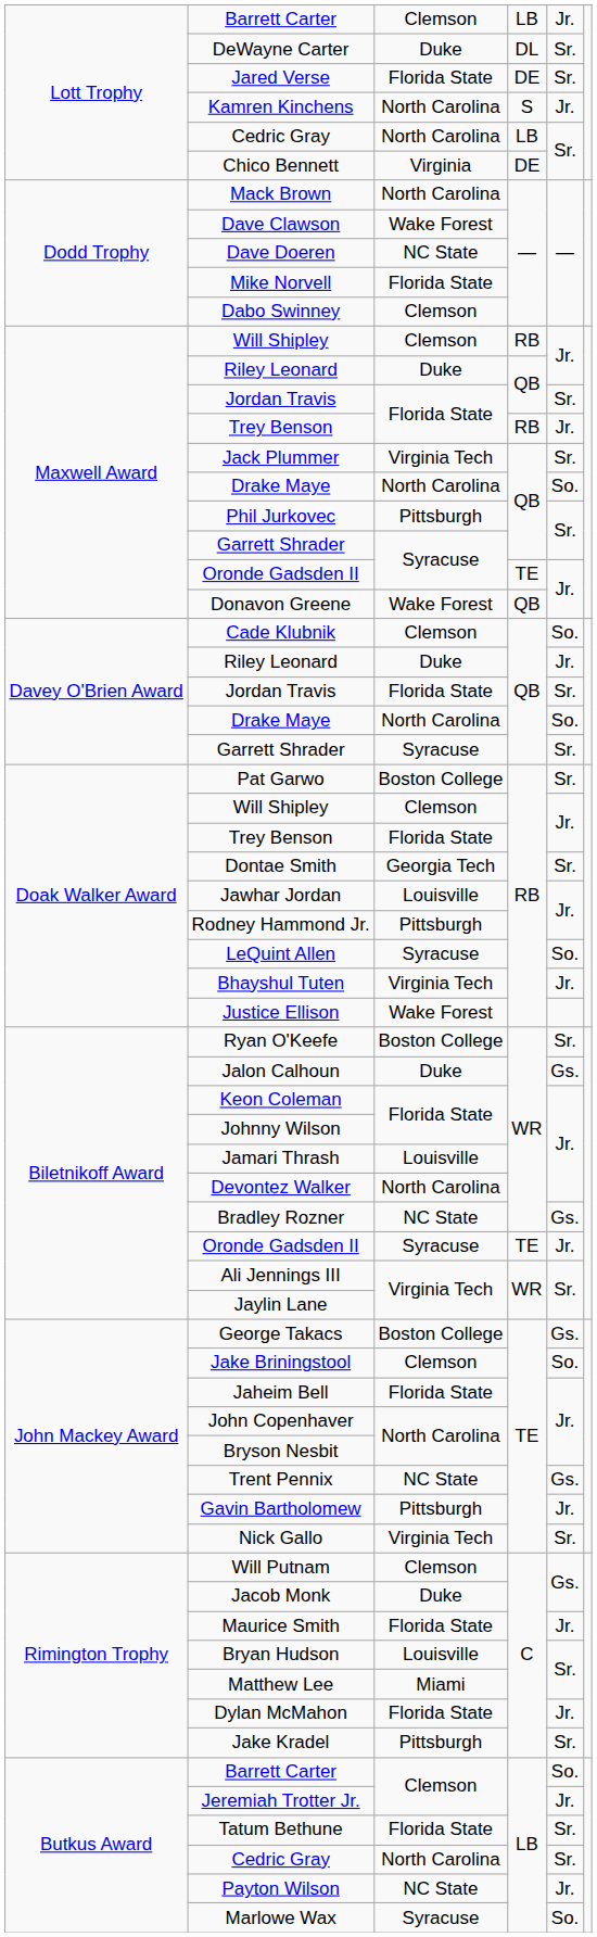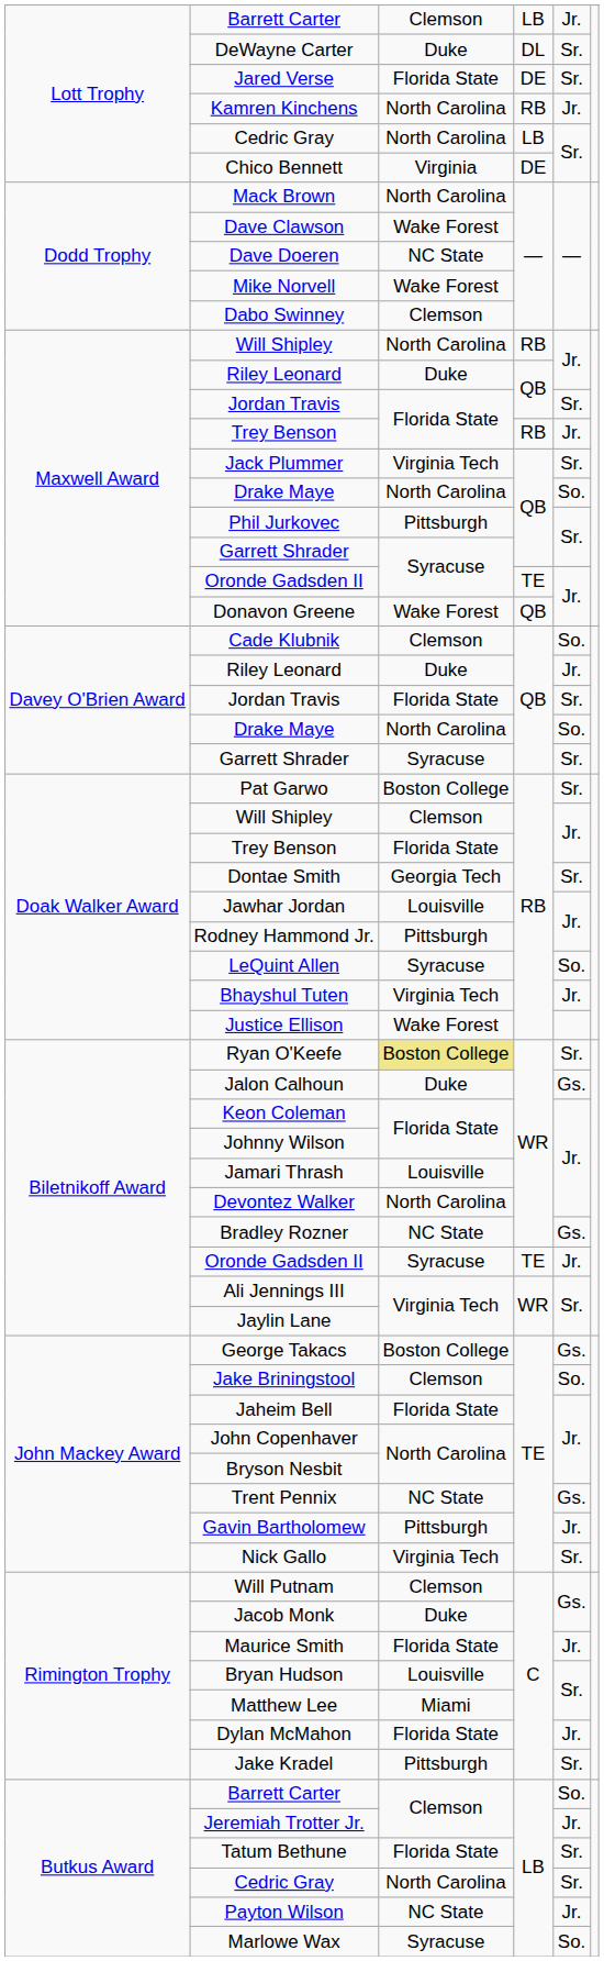 <table class="wikitable" style="text-align:center;">
 <tr>
 <td rowspan=6><a href='#'>Lott Trophy</a></td>
 <td><a href='#'>Barrett Carter</a></td>
 <td>Clemson</td>
 <td>LB</td>
 <td>Jr.</td>
 <td rowspan=6></td>
 </tr>
 <tr>
 <td>DeWayne Carter</td>
 <td>Duke</td>
 <td>DL</td>
 <td> Sr.</td>
 </tr>
 <tr>
 <td><a href='#'>Jared Verse</a></td>
 <td>Florida State</td>
 <td>DE</td>
 <td>Sr.</td>
 </tr>
 <tr>
 <td><a href='#'>Kamren Kinchens</a></td>
 <td>North Carolina</td>
-<td>S</td>
+<td>RB</td>
 <td>Jr.</td>
 </tr>
 <tr>
 <td>Cedric Gray</td>
 <td>North Carolina</td>
 <td>LB</td>
 <td rowspan=2>Sr.</td>
 </tr>
 <tr>
 <td>Chico Bennett</td>
 <td>Virginia</td>
 <td>DE</td>
 </tr>
 <tr>
 <td rowspan=5><a href='#'>Dodd Trophy</a></td>
 <td><a href='#'>Mack Brown</a></td>
 <td>North Carolina</td>
 <td rowspan=5>—</td>
 <td rowspan=5>—</td>
 <td rowspan=5></td>
 </tr>
 <tr>
 <td><a href='#'>Dave Clawson</a></td>
 <td>Wake Forest</td>
 </tr>
 <tr>
 <td><a href='#'>Dave Doeren</a></td>
 <td>NC State</td>
 </tr>
 <tr>
 <td><a href='#'>Mike Norvell</a></td>
-<td>Florida State</td>
+<td>Wake Forest</td>
 </tr>
 <tr>
 <td><a href='#'>Dabo Swinney</a></td>
 <td>Clemson</td>
 </tr>
 <tr>
 <td rowspan=10><a href='#'>Maxwell Award</a></td>
 <td><a href='#'>Will Shipley</a></td>
-<td>Clemson</td>
+<td>North Carolina</td>
 <td>RB</td>
 <td rowspan=2>Jr.</td>
 <td rowspan=10></td>
 </tr>
 <tr>
 <td><a href='#'>Riley Leonard</a></td>
 <td>Duke</td>
 <td rowspan=2>QB</td>
 </tr>
 <tr>
 <td><a href='#'>Jordan Travis</a></td>
 <td rowspan=2>Florida State</td>
 <td>Sr.</td>
 </tr>
 <tr>
 <td><a href='#'>Trey Benson</a></td>
 <td>RB</td>
 <td>Jr.</td>
 </tr>
 <tr>
 <td><a href='#'>Jack Plummer</a></td>
 <td>Virginia Tech</td>
 <td rowspan=4>QB</td>
 <td>Sr.</td>
 </tr>
 <tr>
 <td><a href='#'>Drake Maye</a></td>
 <td>North Carolina</td>
 <td>So.</td>
 </tr>
 <tr>
 <td><a href='#'>Phil Jurkovec</a></td>
 <td>Pittsburgh</td>
 <td rowspan=2>Sr.</td>
 </tr>
 <tr>
 <td><a href='#'>Garrett Shrader</a></td>
 <td rowspan=2>Syracuse</td>
 </tr>
 <tr>
 <td><a href='#'>Oronde Gadsden II</a></td>
 <td>TE</td>
 <td rowspan=2>Jr.</td>
 </tr>
 <tr>
 <td>Donavon Greene</td>
 <td>Wake Forest</td>
 <td>QB</td>
 </tr>
 <tr>
 <td rowspan=5><a href='#'>Davey O'Brien Award</a></td>
 <td><a href='#'>Cade Klubnik</a></td>
 <td>Clemson</td>
 <td rowspan=5>QB</td>
 <td>So.</td>
 <td rowspan=5></td>
 </tr>
 <tr>
 <td>Riley Leonard</td>
 <td>Duke</td>
 <td>Jr.</td>
 </tr>
 <tr>
 <td>Jordan Travis</td>
 <td>Florida State</td>
 <td>Sr.</td>
 </tr>
 <tr>
 <td><a href='#'>Drake Maye</a></td>
 <td>North Carolina</td>
 <td>So.</td>
 </tr>
 <tr>
 <td>Garrett Shrader</td>
 <td>Syracuse</td>
 <td>Sr.</td>
 </tr>
 <tr>
 <td rowspan=9><a href='#'>Doak Walker Award</a></td>
 <td>Pat Garwo</td>
 <td>Boston College</td>
 <td rowspan=9>RB</td>
 <td> Sr.</td>
 <td rowspan=9></td>
 </tr>
 <tr>
 <td>Will Shipley</td>
 <td>Clemson</td>
 <td rowspan=2>Jr.</td>
 </tr>
 <tr>
 <td>Trey Benson</td>
 <td>Florida State</td>
 </tr>
 <tr>
 <td>Dontae Smith</td>
 <td>Georgia Tech</td>
 <td>Sr.</td>
 </tr>
 <tr>
 <td>Jawhar Jordan</td>
 <td>Louisville</td>
 <td rowspan=2>Jr.</td>
 </tr>
 <tr>
 <td>Rodney Hammond Jr.</td>
 <td>Pittsburgh</td>
 </tr>
 <tr>
 <td><a href='#'>LeQuint Allen</a></td>
 <td>Syracuse</td>
 <td>So.</td>
 </tr>
 <tr>
 <td><a href='#'>Bhayshul Tuten</a></td>
 <td>Virginia Tech</td>
 <td rowpsan=2>Jr.</td>
 </tr>
 <tr>
 <td><a href='#'>Justice Ellison</a></td>
 <td>Wake Forest</td>
 </tr>
 <tr>
 <td rowspan=10><a href='#'>Biletnikoff Award</a></td>
 <td>Ryan O'Keefe</td>
-<td>Boston College</td>
+<td style="background: khaki;">Boston College</td>
 <td rowspan=7>WR</td>
 <td>Sr.</td>
 <td rowspan=10></td>
 </tr>
 <tr>
 <td>Jalon Calhoun</td>
 <td>Duke</td>
 <td>Gs.</td>
 </tr>
 <tr>
 <td><a href='#'>Keon Coleman</a></td>
 <td rowspan=2>Florida State</td>
 <td rowspan=4>Jr.</td>
 </tr>
 <tr>
 <td>Johnny Wilson</td>
 </tr>
 <tr>
 <td>Jamari Thrash</td>
 <td>Louisville</td>
 </tr>
 <tr>
 <td><a href='#'>Devontez Walker</a></td>
 <td>North Carolina</td>
 </tr>
 <tr>
 <td>Bradley Rozner</td>
 <td>NC State</td>
 <td>Gs.</td>
 </tr>
 <tr>
 <td><a href='#'>Oronde Gadsden II</a></td>
 <td>Syracuse</td>
 <td>TE</td>
 <td>Jr.</td>
 </tr>
 <tr>
 <td>Ali Jennings III</td>
 <td rowspan=2>Virginia Tech</td>
 <td rowspan=2>WR</td>
 <td rowspan=2>Sr.</td>
 </tr>
 <tr>
 <td>Jaylin Lane</td>
 </tr>
 <tr>
 <td rowspan=8><a href='#'>John Mackey Award</a></td>
 <td>George Takacs</td>
 <td>Boston College</td>
 <td rowspan=8>TE</td>
 <td>Gs.</td>
 <td rowspan=8></td>
 </tr>
 <tr>
 <td><a href='#'>Jake Briningstool</a></td>
 <td>Clemson</td>
 <td>So.</td>
 </tr>
 <tr>
 <td>Jaheim Bell</td>
 <td>Florida State</td>
 <td rowspan=3>Jr.</td>
 </tr>
 <tr>
 <td>John Copenhaver</td>
 <td rowspan=2>North Carolina</td>
 </tr>
 <tr>
 <td>Bryson Nesbit</td>
 </tr>
 <tr>
 <td>Trent Pennix</td>
 <td>NC State</td>
 <td>Gs.</td>
 </tr>
 <tr>
 <td><a href='#'>Gavin Bartholomew</a></td>
 <td>Pittsburgh</td>
 <td>Jr.</td>
 </tr>
 <tr>
 <td>Nick Gallo</td>
 <td>Virginia Tech</td>
 <td>Sr.</td>
 </tr>
 <tr>
 <td rowspan=7><a href='#'>Rimington Trophy</a></td>
 <td>Will Putnam</td>
 <td>Clemson</td>
 <td rowspan=7>C</td>
 <td rowspan=2>Gs.</td>
 <td rowspan=7></td>
 </tr>
 <tr>
 <td>Jacob Monk</td>
 <td>Duke</td>
 </tr>
 <tr>
 <td>Maurice Smith</td>
 <td>Florida State</td>
 <td> Jr.</td>
 </tr>
 <tr>
 <td>Bryan Hudson</td>
 <td>Louisville</td>
 <td rowspan=2> Sr.</td>
 </tr>
 <tr>
 <td>Matthew Lee</td>
 <td>Miami</td>
 </tr>
 <tr>
 <td>Dylan McMahon</td>
 <td>Florida State</td>
 <td> Jr.</td>
 </tr>
 <tr>
 <td>Jake Kradel</td>
 <td>Pittsburgh</td>
 <td> Sr.</td>
 </tr>
 <tr>
 <td rowspan=6><a href='#'>Butkus Award</a></td>
 <td><a href='#'>Barrett Carter</a></td>
 <td rowspan=2>Clemson</td>
 <td rowspan=6>LB</td>
 <td>So.</td>
 <td rowspan=6></td>
 </tr>
 <tr>
 <td><a href='#'>Jeremiah Trotter Jr.</a></td>
 <td>Jr.</td>
 </tr>
 <tr>
 <td>Tatum Bethune</td>
 <td>Florida State</td>
 <td> Sr.</td>
 </tr>
 <tr>
 <td><a href='#'>Cedric Gray</a></td>
 <td>North Carolina</td>
 <td>Sr.</td>
 </tr>
 <tr>
 <td><a href='#'>Payton Wilson</a></td>
 <td>NC State</td>
 <td> Jr.</td>
 </tr>
 <tr>
 <td>Marlowe Wax</td>
 <td>Syracuse</td>
 <td>So.</td>
 </tr>
 </table>
